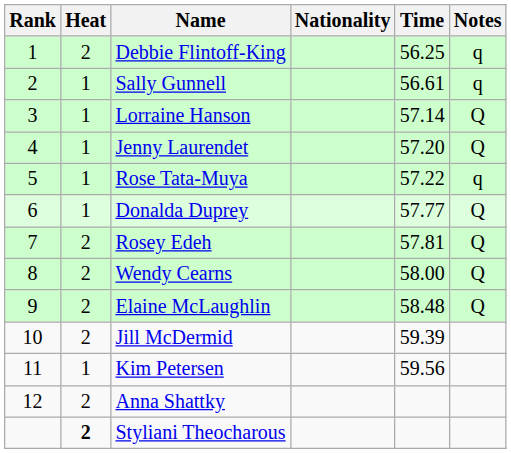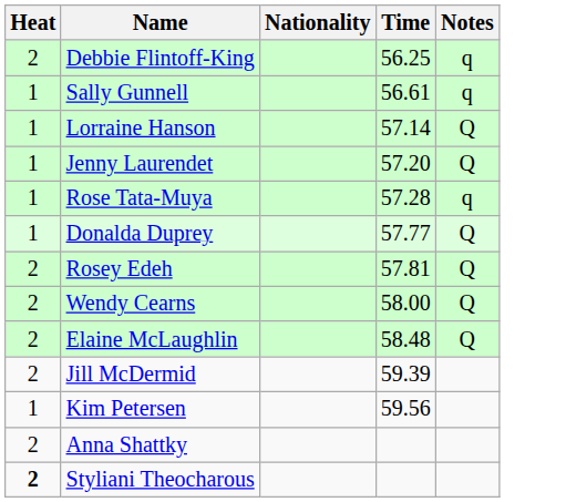 <table class="wikitable sortable" style="text-align:center">
 <tr>
-<th>Rank</th>
 <th>Heat</th>
 <th>Name</th>
 <th>Nationality</th>
 <th>Time</th>
 <th>Notes</th>
 </tr>
 <tr bgcolor=ccffcc>
-<td>1</td>
 <td>2</td>
 <td align=left><a href='#'>Debbie Flintoff-King</a></td>
 <td align=left></td>
 <td>56.25</td>
 <td>q</td>
 </tr>
 <tr bgcolor=ccffcc>
-<td>2</td>
 <td>1</td>
 <td align=left><a href='#'>Sally Gunnell</a></td>
 <td align=left></td>
 <td>56.61</td>
 <td>q</td>
 </tr>
 <tr bgcolor=ccffcc>
-<td>3</td>
 <td>1</td>
 <td align=left><a href='#'>Lorraine Hanson</a></td>
 <td align=left></td>
 <td>57.14</td>
 <td>Q</td>
 </tr>
 <tr bgcolor=ccffcc>
-<td>4</td>
 <td>1</td>
 <td align=left><a href='#'>Jenny Laurendet</a></td>
 <td align=left></td>
 <td>57.20</td>
 <td>Q</td>
 </tr>
 <tr bgcolor=ccffcc>
-<td>5</td>
 <td>1</td>
 <td align=left><a href='#'>Rose Tata-Muya</a></td>
 <td align=left></td>
-<td>57.22</td>
+<td>57.28</td>
 <td>q</td>
 </tr>
 <tr bgcolor=ddffdd>
-<td>6</td>
 <td>1</td>
 <td align=left><a href='#'>Donalda Duprey</a></td>
 <td align=left></td>
 <td>57.77</td>
 <td>Q</td>
 </tr>
 <tr bgcolor=ccffcc>
-<td>7</td>
 <td>2</td>
 <td align=left><a href='#'>Rosey Edeh</a></td>
 <td align=left></td>
 <td>57.81</td>
 <td>Q</td>
 </tr>
 <tr bgcolor=ccffcc>
-<td>8</td>
 <td>2</td>
 <td align=left><a href='#'>Wendy Cearns</a></td>
 <td align=left></td>
 <td>58.00</td>
 <td>Q</td>
 </tr>
 <tr bgcolor=ccffcc>
-<td>9</td>
 <td>2</td>
 <td align=left><a href='#'>Elaine McLaughlin</a></td>
 <td align=left></td>
 <td>58.48</td>
 <td>Q</td>
 </tr>
 <tr>
-<td>10</td>
 <td>2</td>
 <td align=left><a href='#'>Jill McDermid</a></td>
 <td align=left></td>
 <td>59.39</td>
 <td></td>
 </tr>
 <tr>
-<td>11</td>
 <td>1</td>
 <td align=left><a href='#'>Kim Petersen</a></td>
 <td align=left></td>
 <td>59.56</td>
 <td></td>
 </tr>
 <tr>
-<td>12</td>
 <td>2</td>
 <td align=left><a href='#'>Anna Shattky</a></td>
 <td align=left></td>
 <td></td>
 <td></td>
 </tr>
 <tr>
-<td></td>
 <td><strong>2</strong></td>
 <td align=left><a href='#'>Styliani Theocharous</a></td>
 <td align=left></td>
 <td></td>
 <td></td>
 </tr>
 </table>
